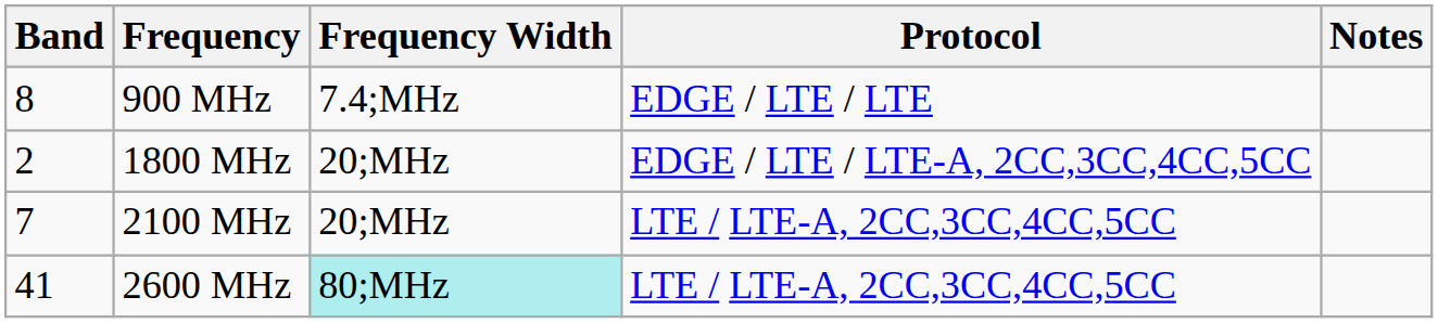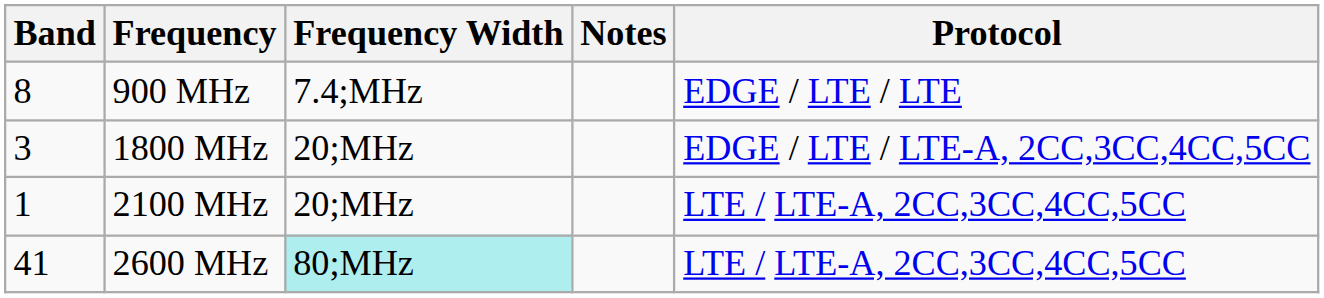 <table class="wikitable sortable">
 <tr>
 <th>Band</th>
 <th>Frequency</th>
 <th>Frequency Width</th>
+<th>Notes</th>
 <th>Protocol</th>
-<th>Notes</th>
 </tr>
 <tr>
 <td>8</td>
 <td>900 MHz</td>
 <td>7.4;MHz</td>
+<td></td>
 <td><a href='#'>EDGE</a> / <a href='#'>LTE</a> / <a href='#'>LTE</a></td>
-<td></td>
 </tr>
 <tr>
-<td>2</td>
+<td>3</td>
 <td>1800 MHz</td>
 <td>20;MHz</td>
+<td></td>
 <td><a href='#'>EDGE</a> / <a href='#'>LTE</a> / <a href='#'>LTE-A, 2CC,3CC,4CC,5CC</a></td>
-<td></td>
 </tr>
 <tr>
-<td>7</td>
+<td>1</td>
 <td>2100 MHz</td>
 <td>20;MHz</td>
+<td></td>
 <td><a href='#'>LTE /</a> <a href='#'>LTE-A, 2CC,3CC,4CC,5CC</a></td>
-<td></td>
 </tr>
 <tr>
 <td>41</td>
 <td>2600 MHz</td>
 <td style="background: paleturquoise;">80;MHz</td>
+<td></td>
 <td><a href='#'>LTE /</a> <a href='#'>LTE-A, 2CC,3CC,4CC,5CC</a></td>
-<td></td>
 </tr>
 </table>
